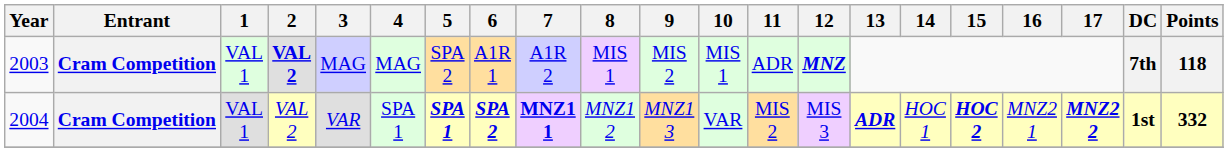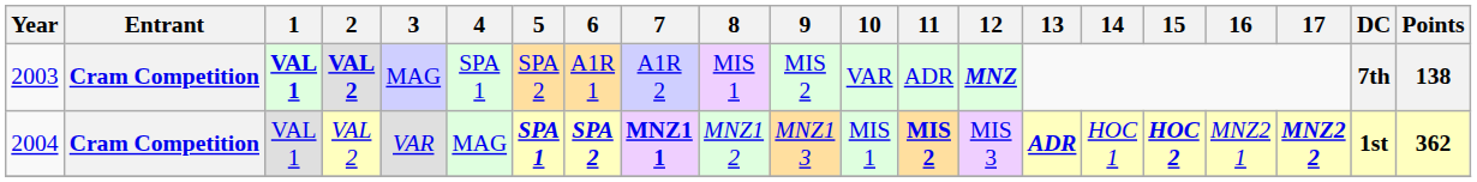 <table class="wikitable" style="text-align:center; font-size:85%">
 <tr>
 <th>Year</th>
 <th>Entrant</th>
 <th>1</th>
 <th>2</th>
 <th>3</th>
 <th>4</th>
 <th>5</th>
 <th>6</th>
 <th>7</th>
 <th>8</th>
 <th>9</th>
 <th>10</th>
 <th>11</th>
 <th>12</th>
 <th>13</th>
 <th>14</th>
 <th>15</th>
 <th>16</th>
 <th>17</th>
 <th>DC</th>
 <th>Points</th>
 </tr>
 <tr>
 <td><a href='#'>2003</a></td>
 <th nowrap><a href='#'>Cram Competition</a></th>
-<td style="background:#DFFFDF;"><a href='#'>VAL<br>1</a><br></td>
+<td style="background:#DFFFDF;"><strong><a href='#'>VAL<br>1</a><br></strong></td>
 <td style="background:#DFDFDF;"><strong><a href='#'>VAL<br>2</a><br></strong></td>
 <td style="background:#CFCFFF;"><a href='#'>MAG</a><br></td>
-<td style="background:#DFFFDF;"><a href='#'>MAG</a><br></td>
+<td style="background:#DFFFDF;"><a href='#'>SPA<br>1</a><br></td>
 <td style="background:#FFDF9F;"><a href='#'>SPA<br>2</a><br></td>
 <td style="background:#FFDF9F;"><a href='#'>A1R<br>1</a><br></td>
 <td style="background:#CFCFFF;"><a href='#'>A1R<br>2</a><br></td>
 <td style="background:#EFCFFF;"><a href='#'>MIS<br>1</a><br></td>
 <td style="background:#DFFFDF;"><a href='#'>MIS<br>2</a><br></td>
-<td style="background:#DFFFDF;"><a href='#'>MIS<br>1</a><br></td>
+<td style="background:#DFFFDF;"><a href='#'>VAR</a><br></td>
 <td style="background:#DFFFDF;"><a href='#'>ADR</a><br></td>
 <td style="background:#DFFFDF;"><strong><em><a href='#'>MNZ</a></em></strong><br></td>
 <td colspan=5></td>
 <th>7th</th>
-<th>118</th>
+<th>138</th>
 </tr>
 <tr>
 <td><a href='#'>2004</a></td>
 <th nowrap><a href='#'>Cram Competition</a></th>
 <td style="background:#DFDFDF;"><a href='#'>VAL<br>1</a><br></td>
 <td style="background:#FFFFBF;"><em><a href='#'>VAL<br>2</a></em><br></td>
 <td style="background:#DFDFDF;"><em><a href='#'>VAR</a></em><br></td>
-<td style="background:#DFFFDF;"><a href='#'>SPA<br>1</a><br></td>
+<td style="background:#DFFFDF;"><a href='#'>MAG</a><br></td>
 <td style="background:#FFFFBF;"><strong><em><a href='#'>SPA<br>1</a></em></strong><br></td>
 <td style="background:#FFFFBF;"><strong><em><a href='#'>SPA<br>2</a></em></strong><br></td>
 <td style="background:#EFCFFF;"><strong><a href='#'>MNZ1<br>1</a></strong><br></td>
 <td style="background:#DFFFDF;"><em><a href='#'>MNZ1<br>2</a></em><br></td>
 <td style="background:#FFDF9F;"><em><a href='#'>MNZ1<br>3</a></em><br></td>
-<td style="background:#DFFFDF;"><a href='#'>VAR</a><br></td>
-<td style="background:#FFDF9F;"><a href='#'>MIS<br>2</a><br></td>
+<td style="background:#DFFFDF;"><a href='#'>MIS<br>1</a><br></td>
+<td style="background:#FFDF9F;"><strong><a href='#'>MIS<br>2</a><br></strong></td>
 <td style="background:#EFCFFF;"><a href='#'>MIS<br>3</a><br></td>
 <td style="background:#FFFFBF;"><strong><em><a href='#'>ADR</a></em></strong><br></td>
 <td style="background:#FFFFBF;"><em><a href='#'>HOC<br>1</a></em><br></td>
 <td style="background:#FFFFBF;"><strong><em><a href='#'>HOC<br>2</a></em></strong><br></td>
 <td style="background:#FFFFBF;"><em><a href='#'>MNZ2<br>1</a></em><br></td>
 <td style="background:#FFFFBF;"><strong><em><a href='#'>MNZ2<br>2</a></em></strong><br></td>
 <th style="background:#FFFFBF;">1st</th>
-<th style="background:#FFFFBF;">332</th>
+<th style="background:#FFFFBF;">362</th>
 </tr>
 <tr>
 </tr>
 </table>
